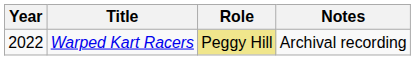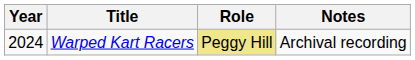 <table class="wikitable">
 <tr>
 <th>Year</th>
 <th>Title</th>
 <th>Role</th>
 <th>Notes</th>
 </tr>
 <tr>
-<td>2022</td>
+<td>2024</td>
 <td><em><a href='#'>Warped Kart Racers</a></em></td>
 <td style="background: khaki;">Peggy Hill</td>
 <td>Archival recording</td>
 </tr>
 </table>
